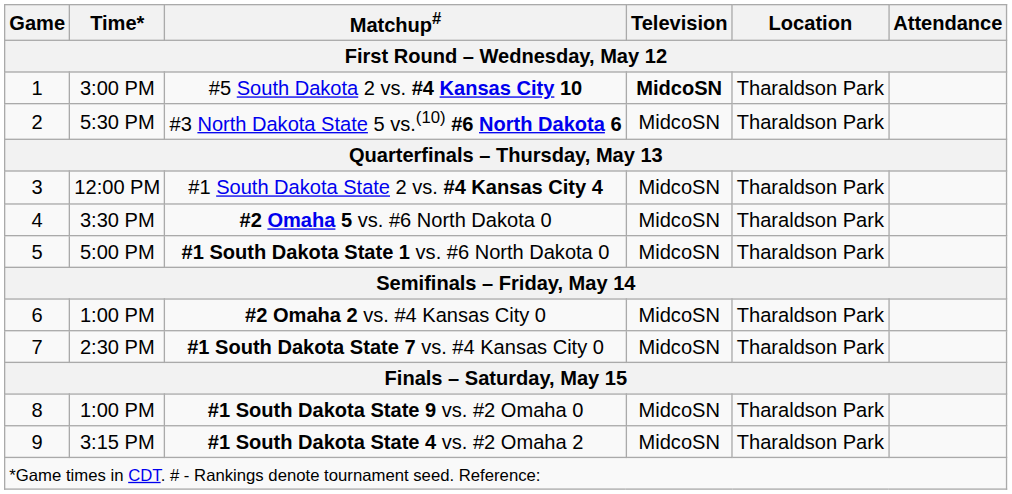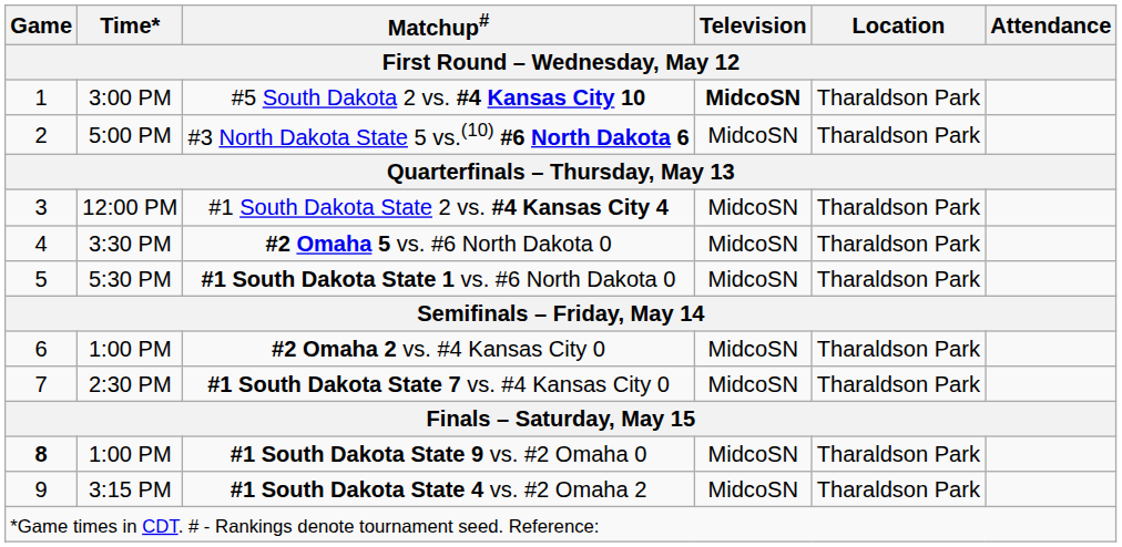 <table class="wikitable" style="font-size: 95%">
 <tr align="center">
 <th>Game</th>
 <th>Time*</th>
 <th>Matchup<sup>#</sup></th>
 <th>Television</th>
 <th>Location</th>
 <th>Attendance</th>
 </tr>
 <tr>
 <th colspan=7>First Round – Wednesday, May 12</th>
 </tr>
 <tr>
 <td style="text-align:center;">1</td>
 <td style="text-align:center;">3:00 PM</td>
 <td style="text-align:center;">#5 <a href='#'>South Dakota</a> 2 vs. <strong>#4 <a href='#'>Kansas City</a> 10</strong></td>
 <td style="text-align:center;"><strong>MidcoSN</strong></td>
 <td style="text-align:center;">Tharaldson Park</td>
 <td style="text-align:center;"></td>
 </tr>
 <tr>
 <td style="text-align:center;">2</td>
-<td style="text-align:center;">5:30 PM</td>
+<td style="text-align:center;">5:00 PM</td>
 <td style="text-align:center;">#3 <a href='#'>North Dakota State</a> 5 vs.<sup>(10)</sup> <strong>#6 <a href='#'>North Dakota</a> 6</strong></td>
 <td style="text-align:center;">MidcoSN</td>
 <td style="text-align:center;">Tharaldson Park</td>
 <td style="text-align:center;"></td>
 </tr>
 <tr>
 <th colspan=7>Quarterfinals – Thursday, May 13</th>
 </tr>
 <tr>
 <td style="text-align:center;">3</td>
 <td style="text-align:center;">12:00 PM</td>
 <td style="text-align:center;">#1 <a href='#'>South Dakota State</a> 2 vs. <strong>#4 Kansas City 4</strong></td>
 <td style="text-align:center;">MidcoSN</td>
 <td style="text-align:center;">Tharaldson Park</td>
 <td style="text-align:center;"></td>
 </tr>
 <tr>
 <td style="text-align:center;">4</td>
 <td style="text-align:center;">3:30 PM</td>
 <td style="text-align:center;"><strong>#2 <a href='#'>Omaha</a> 5</strong> vs. #6 North Dakota 0</td>
 <td style="text-align:center;">MidcoSN</td>
 <td style="text-align:center;">Tharaldson Park</td>
 <td style="text-align:center;"></td>
 </tr>
 <tr>
 <td style="text-align:center;">5</td>
-<td style="text-align:center;">5:00 PM</td>
+<td style="text-align:center;">5:30 PM</td>
 <td style="text-align:center;"><strong>#1 South Dakota State 1</strong> vs. #6 North Dakota 0</td>
 <td style="text-align:center;">MidcoSN</td>
 <td style="text-align:center;">Tharaldson Park</td>
 <td style="text-align:center;"></td>
 </tr>
 <tr>
 <th colspan=7>Semifinals – Friday, May 14</th>
 </tr>
 <tr>
 <td style="text-align:center;">6</td>
 <td style="text-align:center;">1:00 PM</td>
 <td style="text-align:center;"><strong>#2 Omaha 2</strong> vs. #4 Kansas City 0</td>
 <td style="text-align:center;">MidcoSN</td>
 <td style="text-align:center;">Tharaldson Park</td>
 <td style="text-align:center;"></td>
 </tr>
 <tr>
 <td style="text-align:center;">7</td>
 <td style="text-align:center;">2:30 PM</td>
 <td style="text-align:center;"><strong>#1 South Dakota State 7</strong> vs. #4 Kansas City 0</td>
 <td style="text-align:center;">MidcoSN</td>
 <td style="text-align:center;">Tharaldson Park</td>
 <td style="text-align:center;"></td>
 </tr>
 <tr>
 <th colspan=7>Finals – Saturday, May 15</th>
 </tr>
 <tr>
-<td style="text-align:center;">8</td>
+<td style="text-align:center;"><strong>8</strong></td>
 <td style="text-align:center;">1:00 PM</td>
 <td style="text-align:center;"><strong>#1 South Dakota State 9</strong> vs. #2 Omaha 0</td>
 <td style="text-align:center;">MidcoSN</td>
 <td style="text-align:center;">Tharaldson Park</td>
 <td style="text-align:center;"></td>
 </tr>
 <tr>
 <td style="text-align:center;">9</td>
 <td style="text-align:center;">3:15 PM</td>
 <td style="text-align:center;"><strong>#1 South Dakota State 4</strong> vs. #2 Omaha 2</td>
 <td style="text-align:center;">MidcoSN</td>
 <td style="text-align:center;">Tharaldson Park</td>
 <td style="text-align:center;"></td>
 </tr>
 <tr>
 <td colspan=7><small>*Game times in <a href='#'>CDT</a>. # - Rankings denote tournament seed. Reference:</small></td>
 </tr>
 </table>
